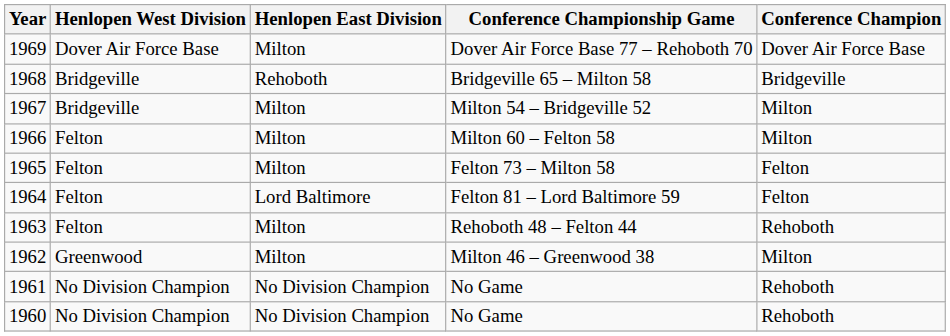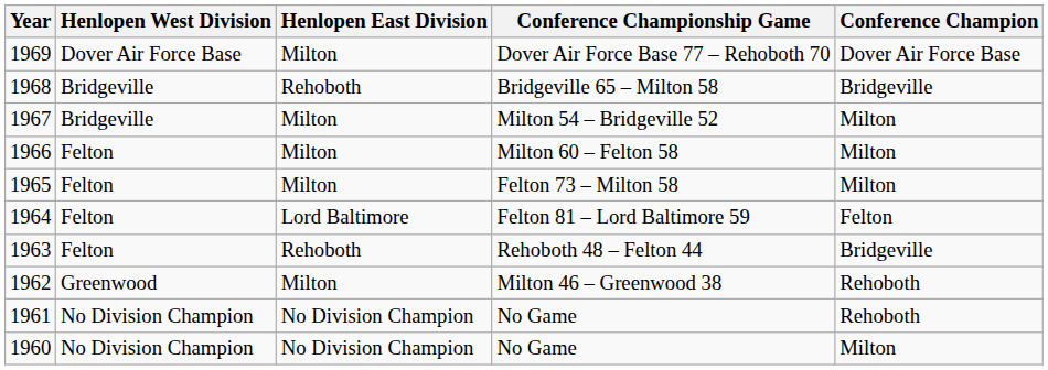 <table class="wikitable">
 <tr>
 <th>Year</th>
 <th>Henlopen West Division</th>
 <th>Henlopen East Division</th>
 <th>Conference Championship Game</th>
 <th>Conference Champion</th>
 </tr>
 <tr>
 <td>1969</td>
 <td>Dover Air Force Base</td>
 <td>Milton</td>
 <td>Dover Air Force Base 77 – Rehoboth 70</td>
 <td>Dover Air Force Base</td>
 </tr>
 <tr>
 <td>1968</td>
 <td>Bridgeville</td>
 <td>Rehoboth</td>
 <td>Bridgeville 65 – Milton 58</td>
 <td>Bridgeville</td>
 </tr>
 <tr>
 <td>1967</td>
 <td>Bridgeville</td>
 <td>Milton</td>
 <td>Milton 54 – Bridgeville 52</td>
 <td>Milton</td>
 </tr>
 <tr>
 <td>1966</td>
 <td>Felton</td>
 <td>Milton</td>
 <td>Milton 60 – Felton 58</td>
 <td>Milton</td>
 </tr>
 <tr>
 <td>1965</td>
 <td>Felton</td>
 <td>Milton</td>
 <td>Felton 73 – Milton 58</td>
-<td>Felton</td>
+<td>Milton</td>
 </tr>
 <tr>
 <td>1964</td>
 <td>Felton</td>
 <td>Lord Baltimore</td>
 <td>Felton 81 – Lord Baltimore 59</td>
 <td>Felton</td>
 </tr>
 <tr>
 <td>1963</td>
 <td>Felton</td>
-<td>Milton</td>
+<td>Rehoboth</td>
 <td>Rehoboth 48 – Felton 44</td>
-<td>Rehoboth</td>
+<td>Bridgeville</td>
 </tr>
 <tr>
 <td>1962</td>
 <td>Greenwood</td>
 <td>Milton</td>
 <td>Milton 46 – Greenwood 38</td>
-<td>Milton</td>
+<td>Rehoboth</td>
 </tr>
 <tr>
 <td>1961</td>
 <td>No Division Champion</td>
 <td>No Division Champion</td>
 <td>No Game</td>
 <td>Rehoboth</td>
 </tr>
 <tr>
 <td>1960</td>
 <td>No Division Champion</td>
 <td>No Division Champion</td>
 <td>No Game</td>
-<td>Rehoboth</td>
+<td>Milton</td>
 </tr>
 </table>
